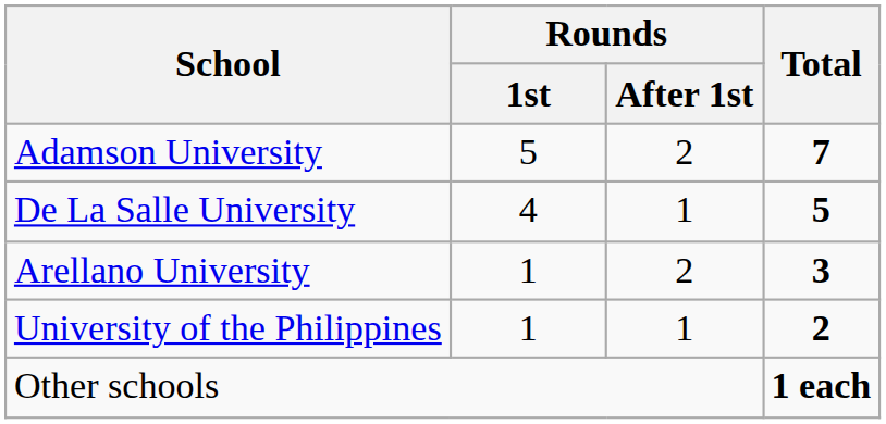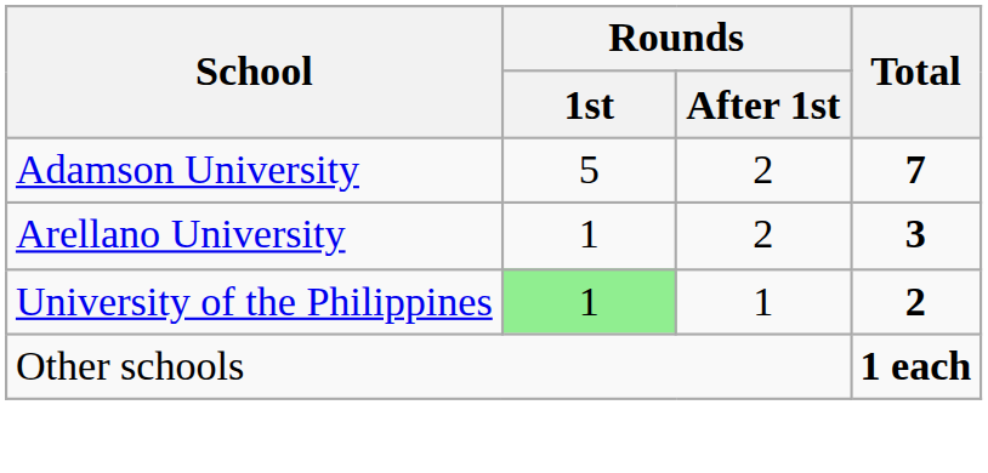 <table class="wikitable" style="text-align:center;">
 <tr>
 <th rowspan="2">School</th>
 <th colspan="2">Rounds</th>
 <th rowspan="2">Total</th>
 </tr>
 <tr>
 <th width=60px>1st</th>
 <th width=60px>After 1st</th>
 </tr>
 <tr>
 <td align=left><a href='#'>Adamson University</a></td>
 <td>5</td>
 <td>2</td>
 <td><strong>7</strong></td>
 </tr>
 <tr>
-<td align=left><a href='#'>De La Salle University</a></td>
-<td>4</td>
-<td>1</td>
-<td><strong>5</strong></td>
-</tr>
-<tr>
 <td align=left><a href='#'>Arellano University</a></td>
 <td>1</td>
 <td>2</td>
 <td><strong>3</strong></td>
 </tr>
 <tr>
 <td align=left><a href='#'>University of the Philippines</a></td>
-<td>1</td>
+<td style="background: lightgreen;">1</td>
 <td>1</td>
 <td><strong>2</strong></td>
 </tr>
 <tr>
 <td align=left colspan="3">Other schools</td>
 <td><strong>1 each</strong></td>
 </tr>
 </table>
